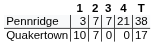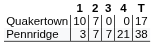 <table style="border-collapse: collapse;">
 <tr>
 <th style="text-align: left;"></th>
 <th style="text-align: center; padding: 0px 3px 0px 3px; width:12px;">1</th>
 <th style="text-align: center; padding: 0px 3px 0px 3px; width:12px;">2</th>
 <th style="text-align: center; padding: 0px 3px 0px 3px; width:12px;">3</th>
 <th style="text-align: center; padding: 0px 3px 0px 3px; width:12px;">4</th>
 <th style="text-align: center; padding: 0px 3px 0px 3px; width:12px;">T</th>
 </tr>
 <tr>
+<td style="text-align: left; padding: 0px 3px 0px 3px;">Quakertown</td>
+<td style="border-left: 1px solid black; text-align: right; padding: 0px 3px 0px 3px;">10</td>
+<td style="border-left: 1px solid black; text-align: right; padding: 0px 3px 0px 3px;">7</td>
+<td style="border-left: 1px solid black; text-align: right; padding: 0px 3px 0px 3px;">0</td>
+<td style="border-left: 1px solid black; text-align: right; padding: 0px 3px 0px 3px;">0</td>
+<td style="border-left: 1px solid black; text-align: right; padding: 0px 3px 0px 3px;">17</td>
+</tr>
+<tr>
 <td style="background: #f8f9fa; text-align: left; border-bottom: 1px solid black; padding: 0px 3px 0px 3px;">Pennridge</td>
 <td style="background: #f8f9fa; border-left: 1px solid black; border-bottom: 1px solid black; text-align: right; padding: 0px 3px 0px 3px;">3</td>
 <td style="background: #f8f9fa; border-left: 1px solid black; border-bottom: 1px solid black; text-align: right; padding: 0px 3px 0px 3px;">7</td>
 <td style="background: #f8f9fa; border-left: 1px solid black; border-bottom: 1px solid black; text-align: right; padding: 0px 3px 0px 3px;">7</td>
 <td style="background: #f8f9fa; border-left: 1px solid black; border-bottom: 1px solid black; text-align: right; padding: 0px 3px 0px 3px;">21</td>
 <td style="background: #f8f9fa; border-left: 1px solid black; border-bottom: 1px solid black; text-align: right; padding: 0px 3px 0px 3px;">38</td>
 </tr>
-<tr>
-<td style="text-align: left; padding: 0px 3px 0px 3px;">Quakertown</td>
-<td style="border-left: 1px solid black; text-align: right; padding: 0px 3px 0px 3px;">10</td>
-<td style="border-left: 1px solid black; text-align: right; padding: 0px 3px 0px 3px;">7</td>
-<td style="border-left: 1px solid black; text-align: right; padding: 0px 3px 0px 3px;">0</td>
-<td style="border-left: 1px solid black; text-align: right; padding: 0px 3px 0px 3px;">0</td>
-<td style="border-left: 1px solid black; text-align: right; padding: 0px 3px 0px 3px;">17</td>
-</tr>
 </table>
